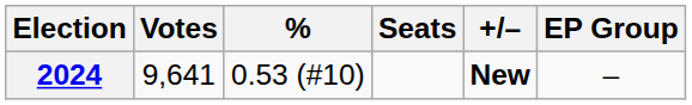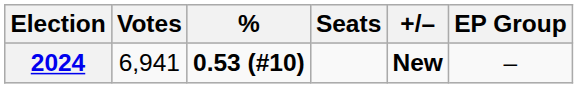 <table class="wikitable" style="text-align:center;">
 <tr>
 <th>Election</th>
 <th>Votes</th>
 <th>%</th>
 <th>Seats</th>
 <th>+/–</th>
 <th>EP Group</th>
 </tr>
 <tr>
 <th><a href='#'>2024</a></th>
-<td>9,641</td>
-<td>0.53 (#10)</td>
+<td>6,941</td>
+<td><strong>0.53 (#10)</strong></td>
 <td></td>
 <td><strong>New</strong></td>
 <td>–</td>
 </tr>
 </table>
